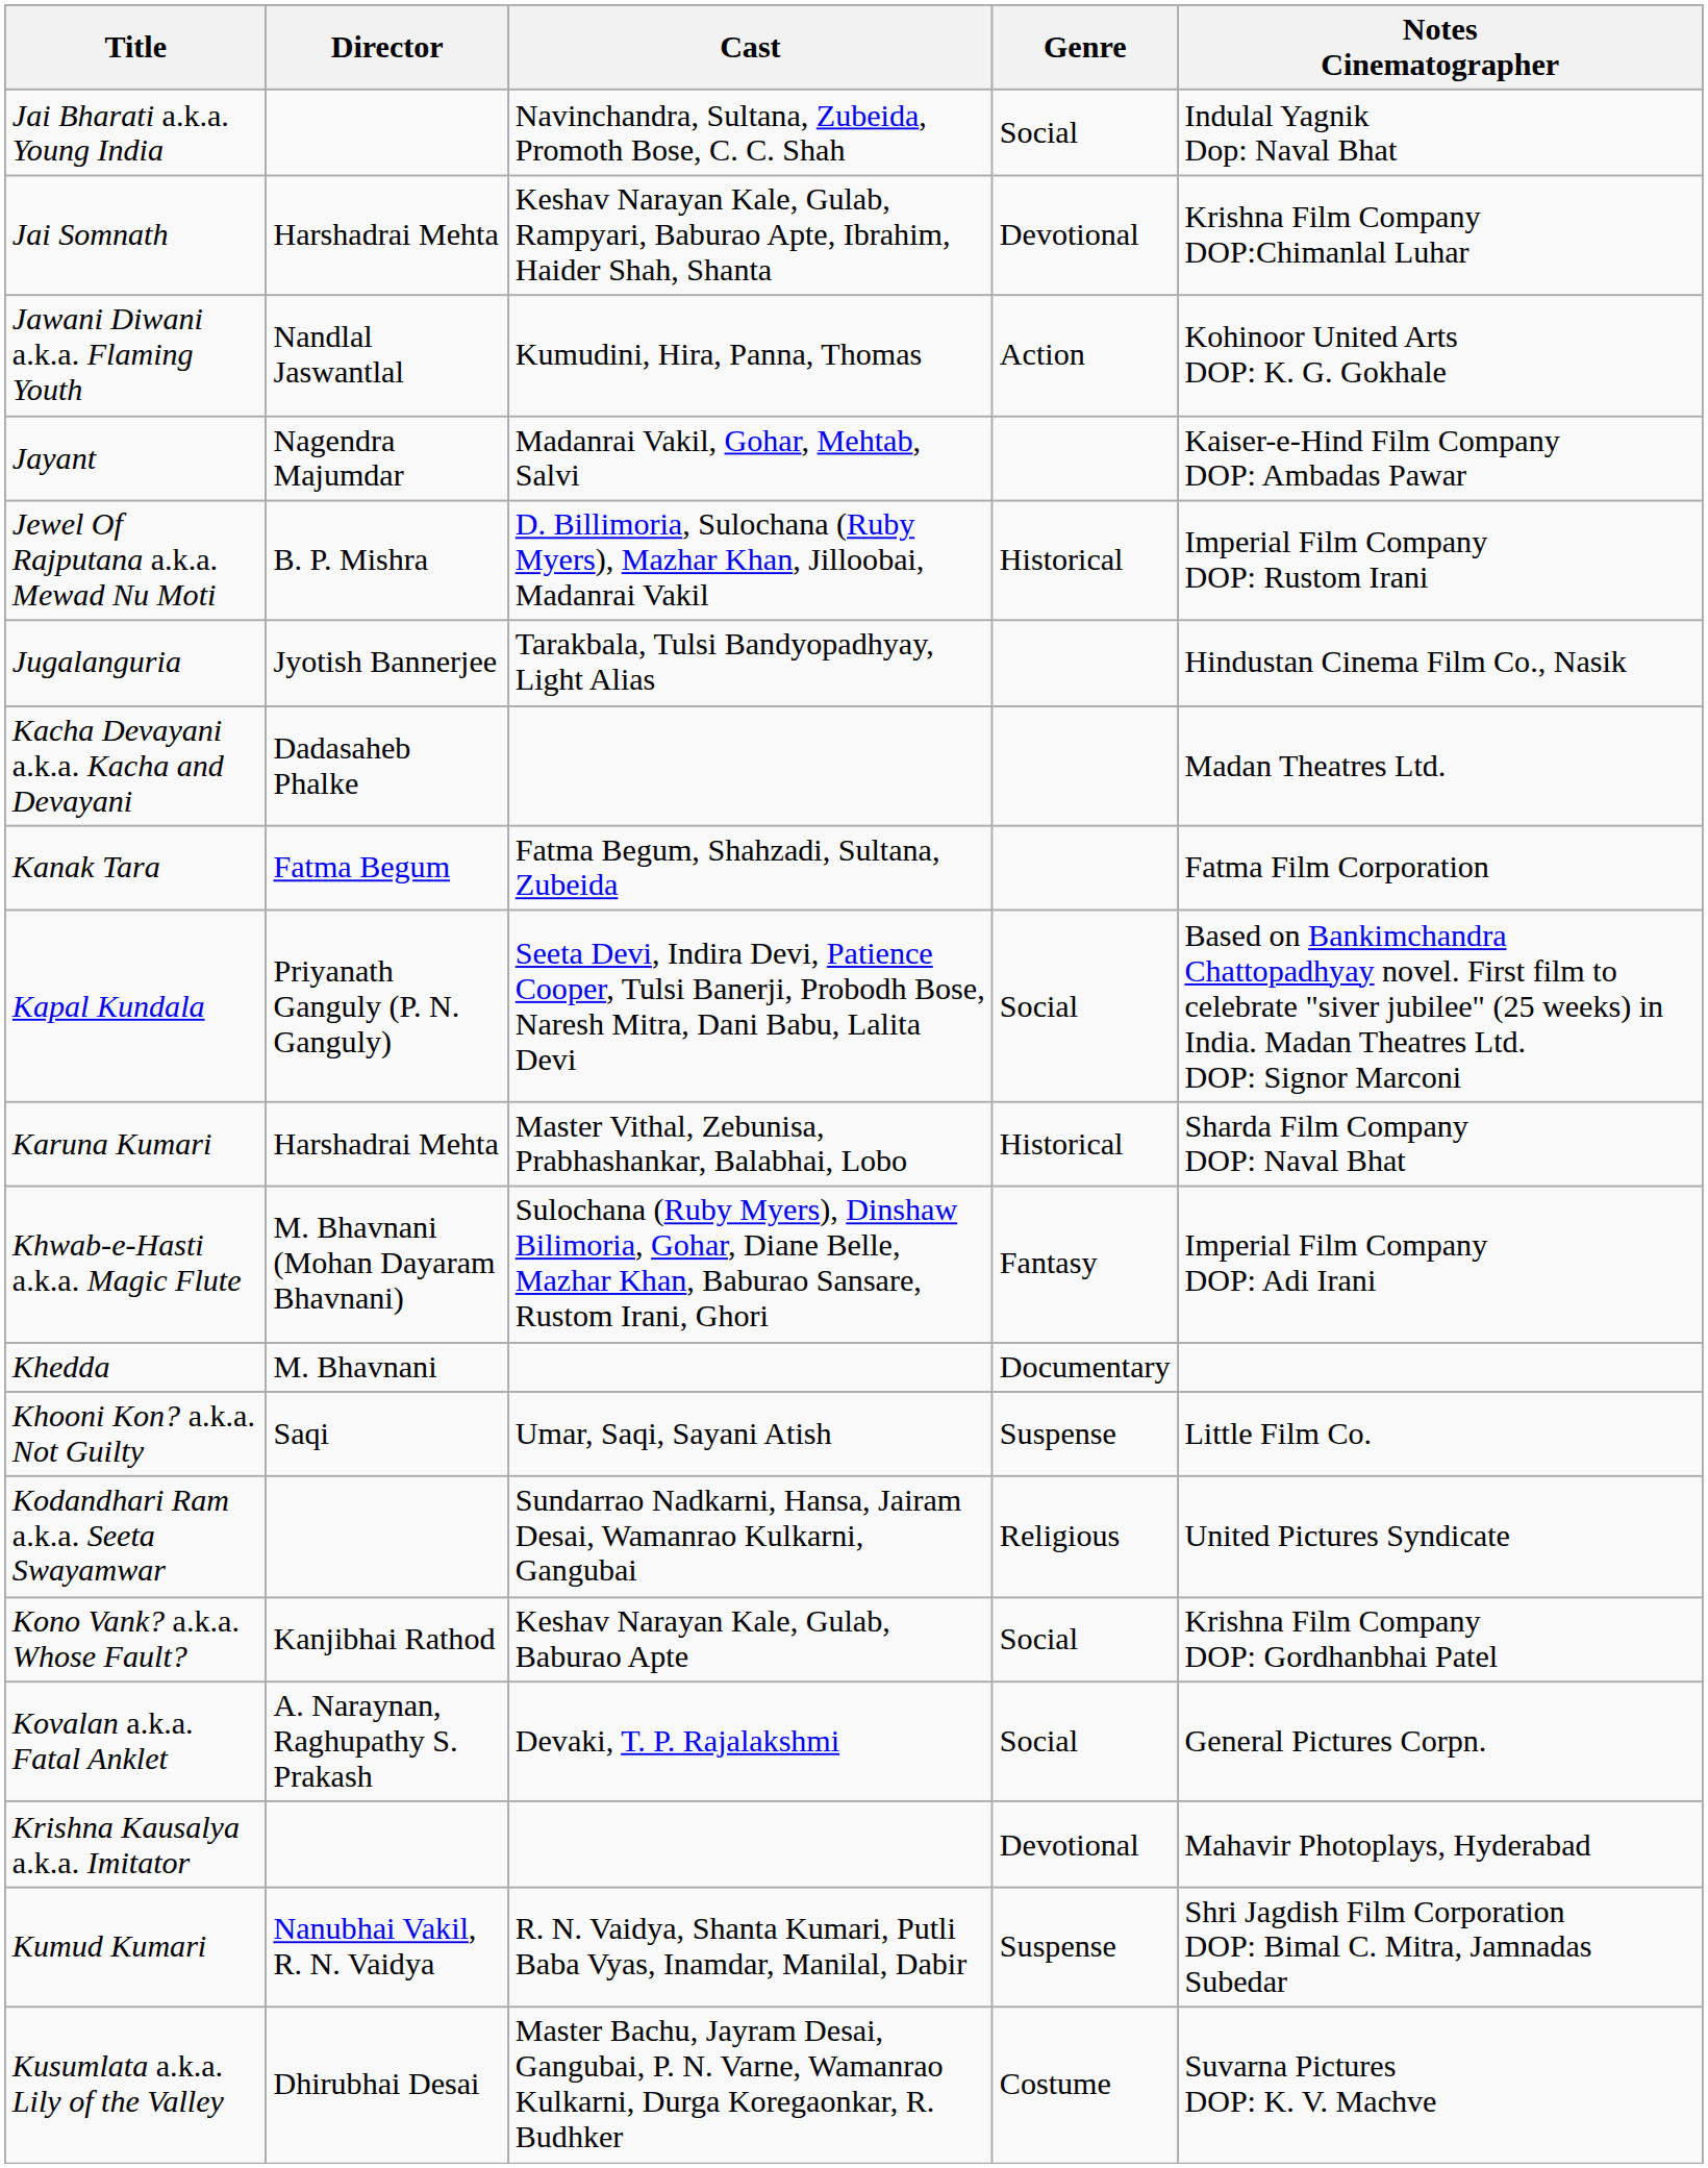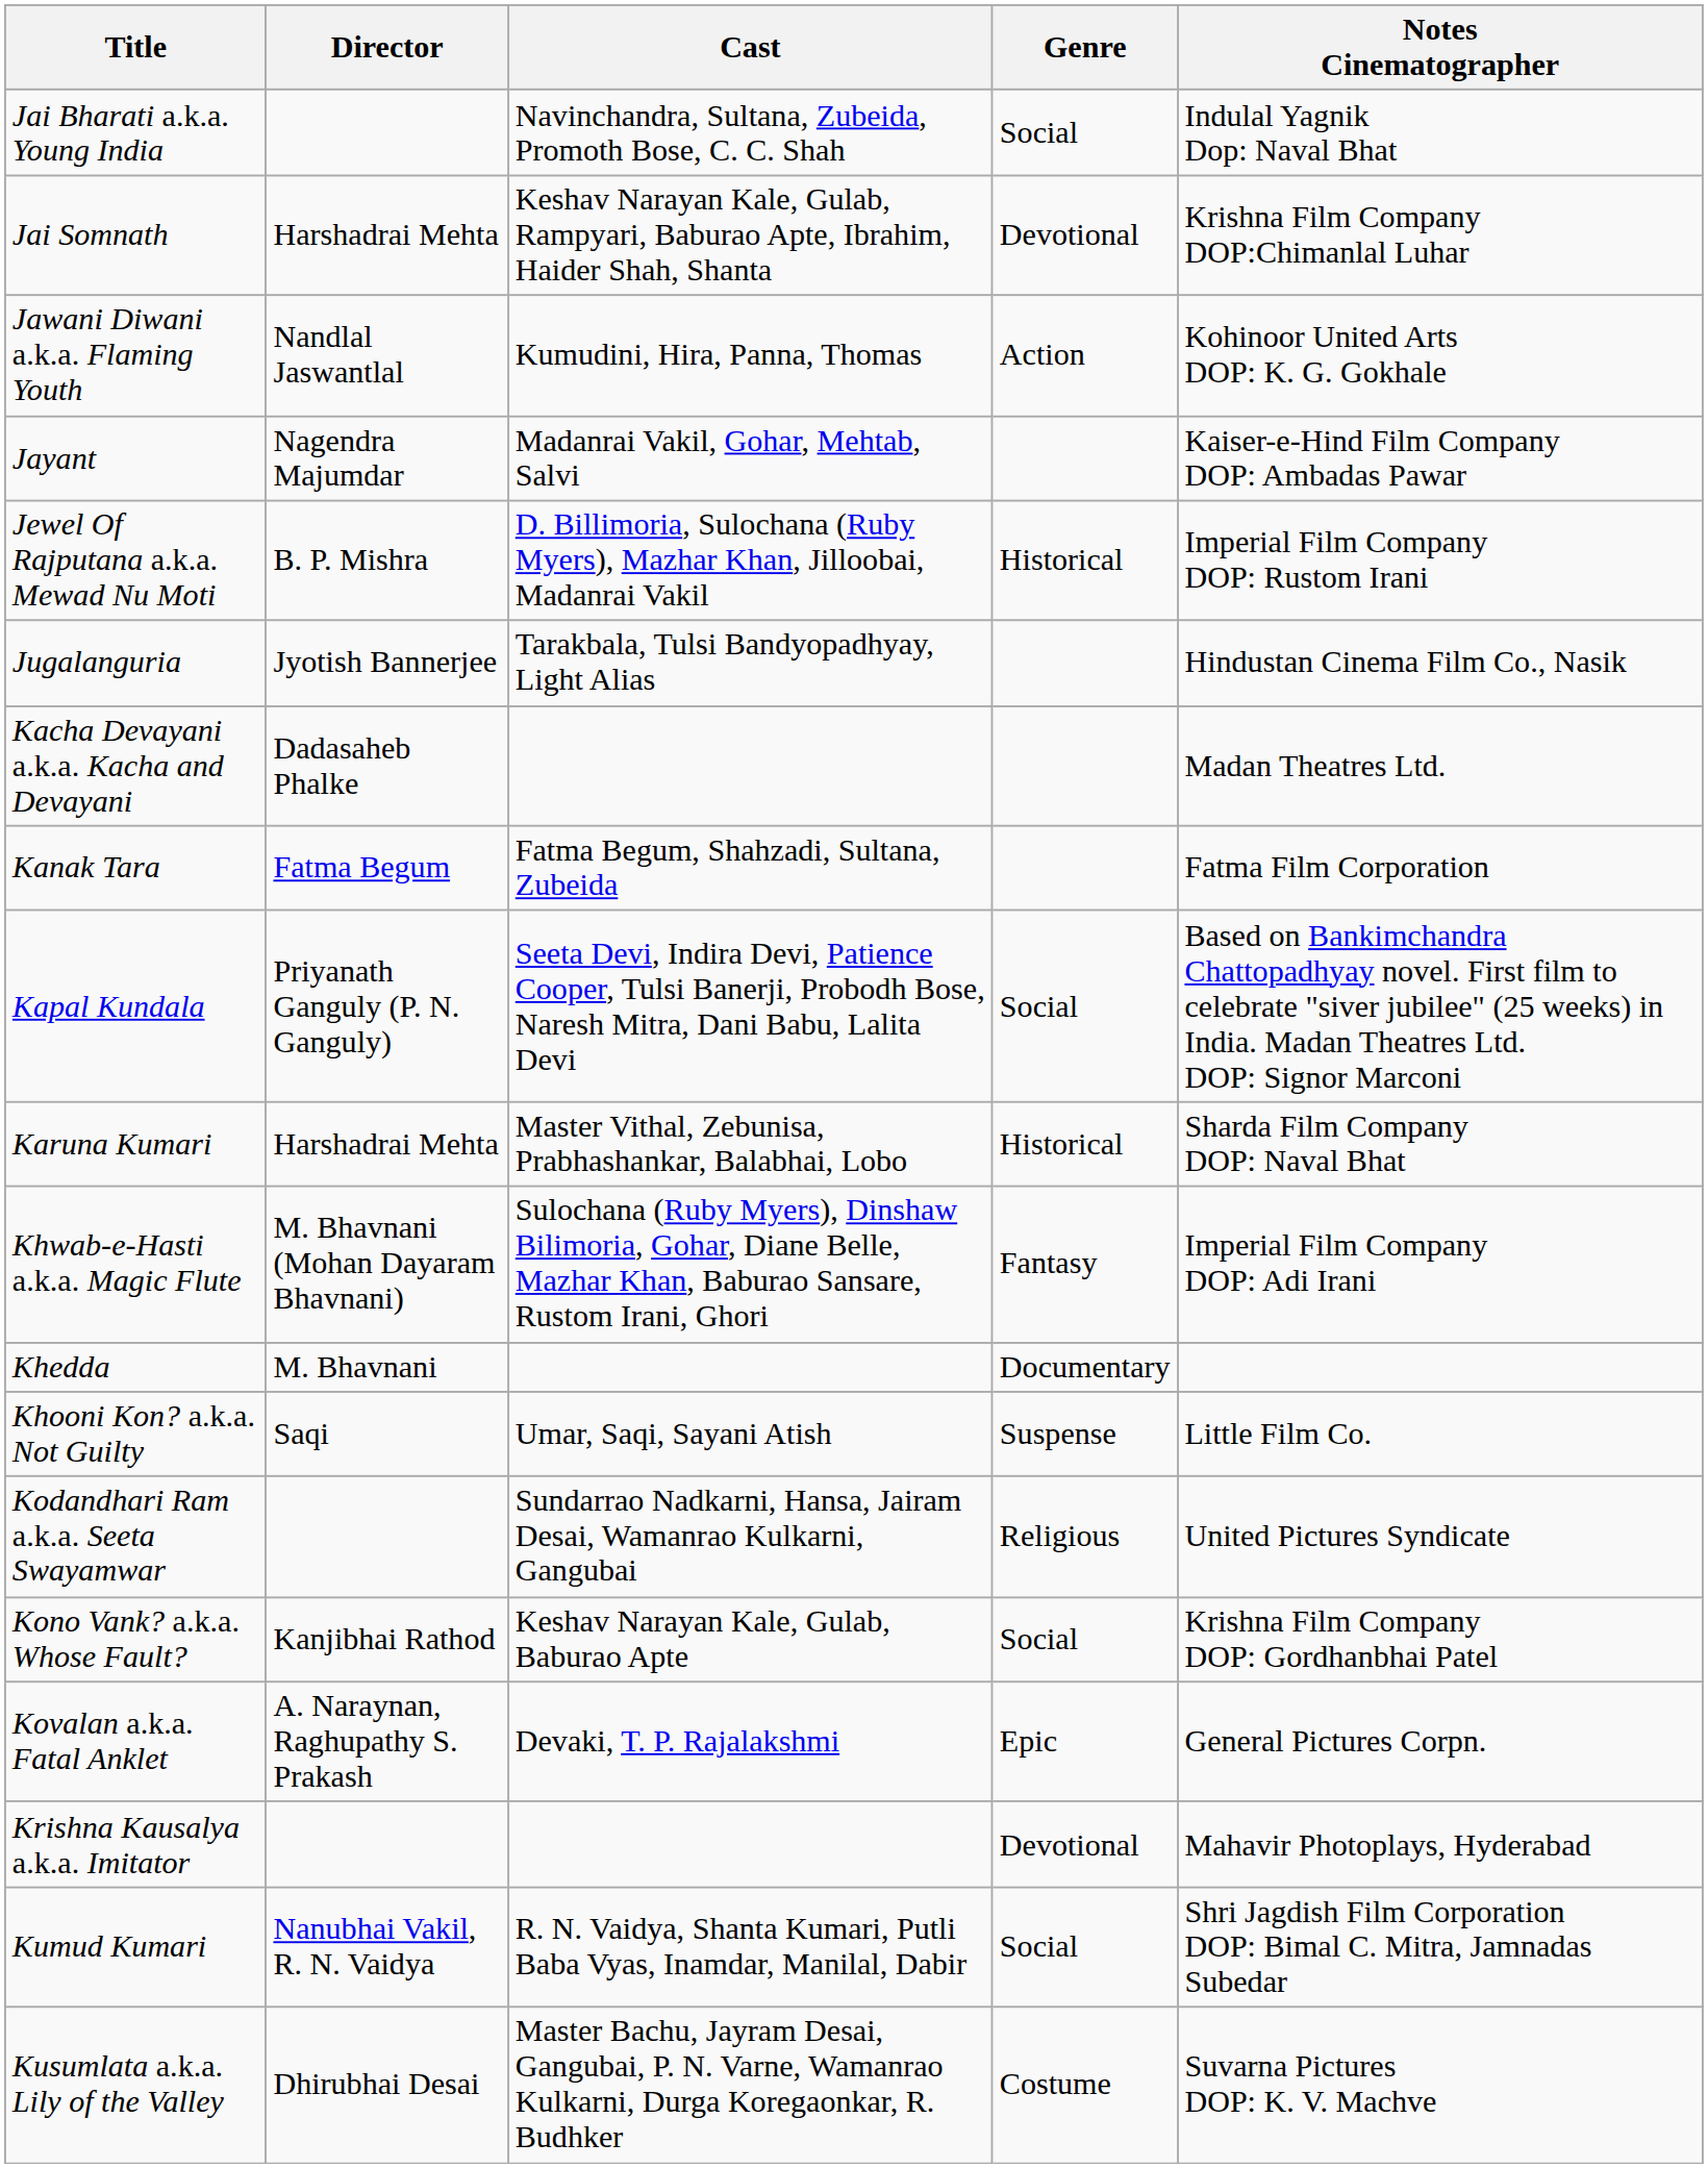 <table class="wikitable">
 <tr>
 <th>Title</th>
 <th>Director</th>
 <th>Cast</th>
 <th>Genre</th>
 <th>Notes<br>Cinematographer</th>
 </tr>
 <tr>
 <td><em>Jai Bharati</em> a.k.a. <em>Young India</em></td>
 <td></td>
 <td>Navinchandra, Sultana, <a href='#'>Zubeida</a>, Promoth Bose, C. C. Shah</td>
 <td>Social</td>
 <td>Indulal Yagnik<br>Dop: Naval Bhat</td>
 </tr>
 <tr>
 <td><em>Jai Somnath</em></td>
 <td>Harshadrai Mehta</td>
 <td>Keshav Narayan Kale, Gulab, Rampyari, Baburao Apte, Ibrahim, Haider Shah, Shanta</td>
 <td>Devotional</td>
 <td>Krishna Film Company<br>DOP:Chimanlal Luhar</td>
 </tr>
 <tr>
 <td><em>Jawani Diwani</em> a.k.a. <em>Flaming Youth</em></td>
 <td>Nandlal Jaswantlal</td>
 <td>Kumudini, Hira, Panna, Thomas</td>
 <td>Action</td>
 <td>Kohinoor United Arts<br>DOP: K. G. Gokhale</td>
 </tr>
 <tr>
 <td><em>Jayant</em></td>
 <td>Nagendra Majumdar</td>
 <td>Madanrai Vakil, <a href='#'>Gohar</a>, <a href='#'>Mehtab</a>, Salvi</td>
 <td></td>
 <td>Kaiser-e-Hind Film Company<br>DOP: Ambadas Pawar</td>
 </tr>
 <tr>
 <td><em>Jewel Of Rajputana</em> a.k.a. <em>Mewad Nu Moti</em></td>
 <td>B. P. Mishra</td>
 <td><a href='#'>D. Billimoria</a>, Sulochana (<a href='#'>Ruby Myers</a>), <a href='#'>Mazhar Khan</a>, Jilloobai, Madanrai Vakil</td>
 <td>Historical</td>
 <td>Imperial Film Company<br>DOP: Rustom Irani</td>
 </tr>
 <tr>
 <td><em>Jugalanguria</em></td>
 <td>Jyotish Bannerjee</td>
 <td>Tarakbala, Tulsi Bandyopadhyay, Light Alias</td>
 <td></td>
 <td>Hindustan Cinema Film Co., Nasik</td>
 </tr>
 <tr>
 <td><em>Kacha Devayani</em> a.k.a. <em>Kacha and Devayani</em></td>
 <td>Dadasaheb Phalke</td>
 <td></td>
 <td></td>
 <td>Madan Theatres Ltd.</td>
 </tr>
 <tr>
 <td><em>Kanak Tara</em></td>
 <td><a href='#'>Fatma Begum</a></td>
 <td>Fatma Begum, Shahzadi, Sultana, <a href='#'>Zubeida</a></td>
 <td></td>
 <td>Fatma Film Corporation</td>
 </tr>
 <tr>
 <td><em><a href='#'>Kapal Kundala</a></em></td>
 <td>Priyanath Ganguly (P. N. Ganguly)</td>
 <td><a href='#'>Seeta Devi</a>, Indira Devi, <a href='#'>Patience Cooper</a>, Tulsi Banerji, Probodh Bose, Naresh Mitra, Dani Babu, Lalita Devi</td>
 <td>Social</td>
 <td>Based on <a href='#'>Bankimchandra Chattopadhyay</a> novel. First film to celebrate "siver jubilee" (25 weeks) in India. Madan Theatres Ltd.<br>DOP: Signor Marconi</td>
 </tr>
 <tr>
 <td><em>Karuna Kumari</em></td>
 <td>Harshadrai Mehta</td>
 <td>Master Vithal, Zebunisa, Prabhashankar, Balabhai, Lobo</td>
 <td>Historical</td>
 <td>Sharda Film Company<br>DOP: Naval Bhat</td>
 </tr>
 <tr>
 <td><em>Khwab-e-Hasti</em> a.k.a. <em>Magic Flute</em></td>
 <td>M. Bhavnani (Mohan Dayaram Bhavnani)</td>
 <td>Sulochana (<a href='#'>Ruby Myers</a>), <a href='#'>Dinshaw Bilimoria</a>, <a href='#'>Gohar</a>, Diane Belle, <a href='#'>Mazhar Khan</a>, Baburao Sansare, Rustom Irani, Ghori</td>
 <td>Fantasy</td>
 <td>Imperial Film Company<br>DOP: Adi Irani</td>
 </tr>
 <tr>
 <td><em>Khedda</em></td>
 <td>M. Bhavnani</td>
 <td></td>
 <td>Documentary</td>
 <td></td>
 </tr>
 <tr>
 <td><em>Khooni Kon?</em> a.k.a. <em>Not Guilty</em></td>
 <td>Saqi</td>
 <td>Umar, Saqi, Sayani Atish</td>
 <td>Suspense</td>
 <td>Little Film Co.</td>
 </tr>
 <tr>
 <td><em>Kodandhari Ram</em> a.k.a. <em>Seeta Swayamwar</em></td>
 <td></td>
 <td>Sundarrao Nadkarni, Hansa, Jairam Desai, Wamanrao Kulkarni, Gangubai</td>
 <td>Religious</td>
 <td>United Pictures Syndicate</td>
 </tr>
 <tr>
 <td><em>Kono Vank?</em> a.k.a. <em>Whose Fault?</em></td>
 <td>Kanjibhai Rathod</td>
 <td>Keshav Narayan Kale, Gulab, Baburao Apte</td>
 <td>Social</td>
 <td>Krishna Film Company<br>DOP: Gordhanbhai Patel</td>
 </tr>
 <tr>
 <td><em>Kovalan</em> a.k.a. <em>Fatal Anklet</em></td>
 <td>A. Naraynan, Raghupathy S. Prakash</td>
 <td>Devaki, <a href='#'>T. P. Rajalakshmi</a></td>
-<td>Social</td>
+<td>Epic</td>
 <td>General Pictures Corpn.</td>
 </tr>
 <tr>
 <td><em>Krishna Kausalya</em> a.k.a. <em>Imitator</em></td>
 <td></td>
 <td></td>
 <td>Devotional</td>
 <td>Mahavir Photoplays, Hyderabad</td>
 </tr>
 <tr>
 <td><em>Kumud Kumari</em></td>
 <td><a href='#'>Nanubhai Vakil</a>, R. N. Vaidya</td>
 <td>R. N. Vaidya, Shanta Kumari, Putli Baba Vyas, Inamdar, Manilal, Dabir</td>
-<td>Suspense</td>
+<td>Social</td>
 <td>Shri Jagdish Film Corporation<br>DOP: Bimal C. Mitra, Jamnadas Subedar</td>
 </tr>
 <tr>
 <td><em>Kusumlata</em> a.k.a. <em>Lily of the Valley</em></td>
 <td>Dhirubhai Desai</td>
 <td>Master Bachu, Jayram Desai, Gangubai, P. N. Varne, Wamanrao Kulkarni, Durga Koregaonkar, R. Budhker</td>
 <td>Costume</td>
 <td>Suvarna Pictures<br>DOP: K. V. Machve</td>
 </tr>
 </table>
